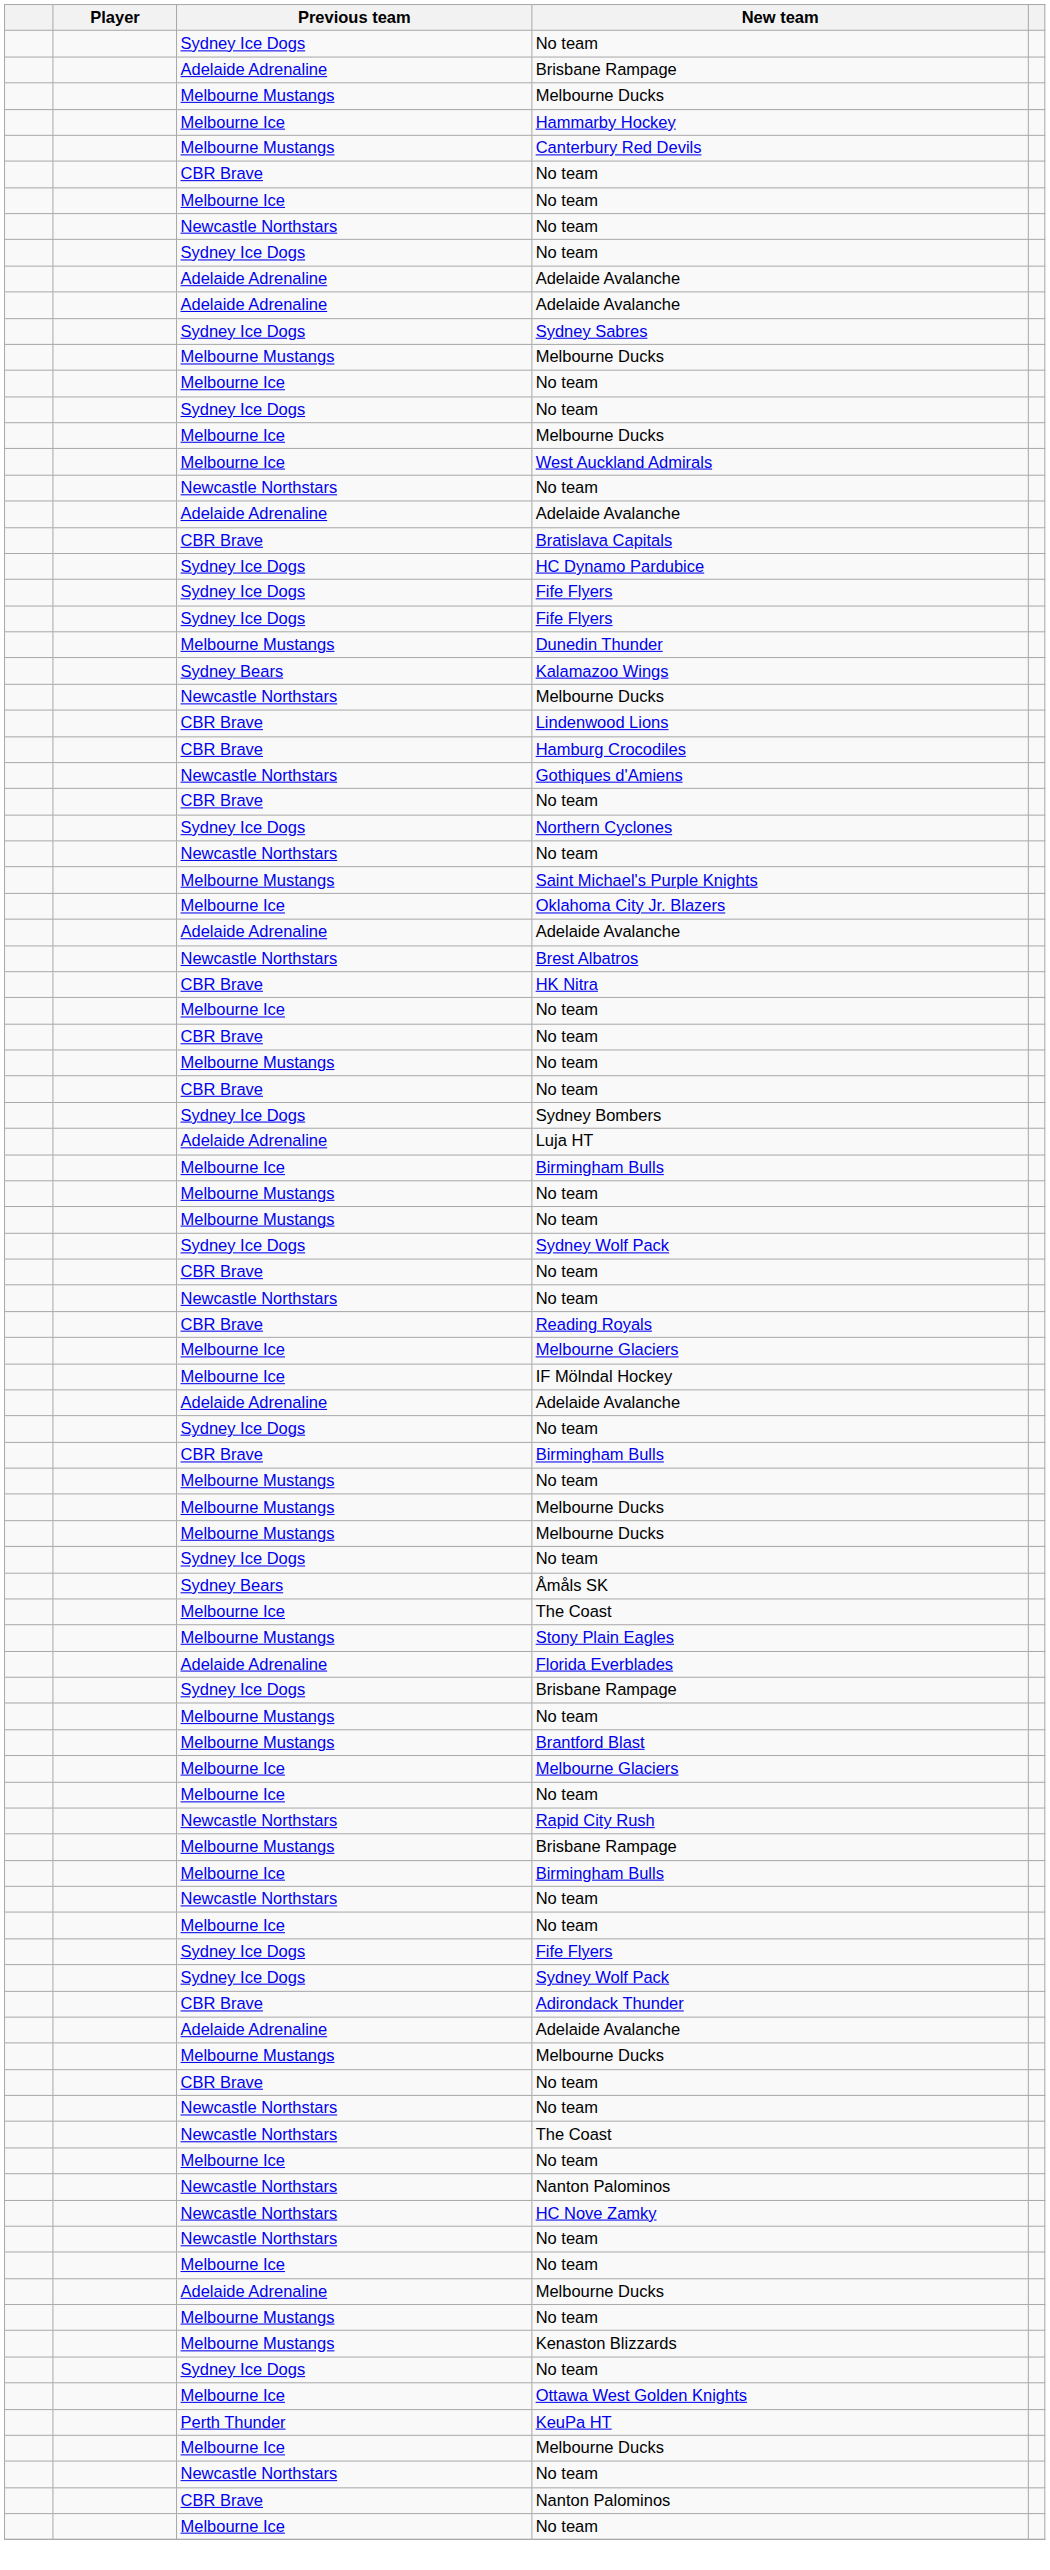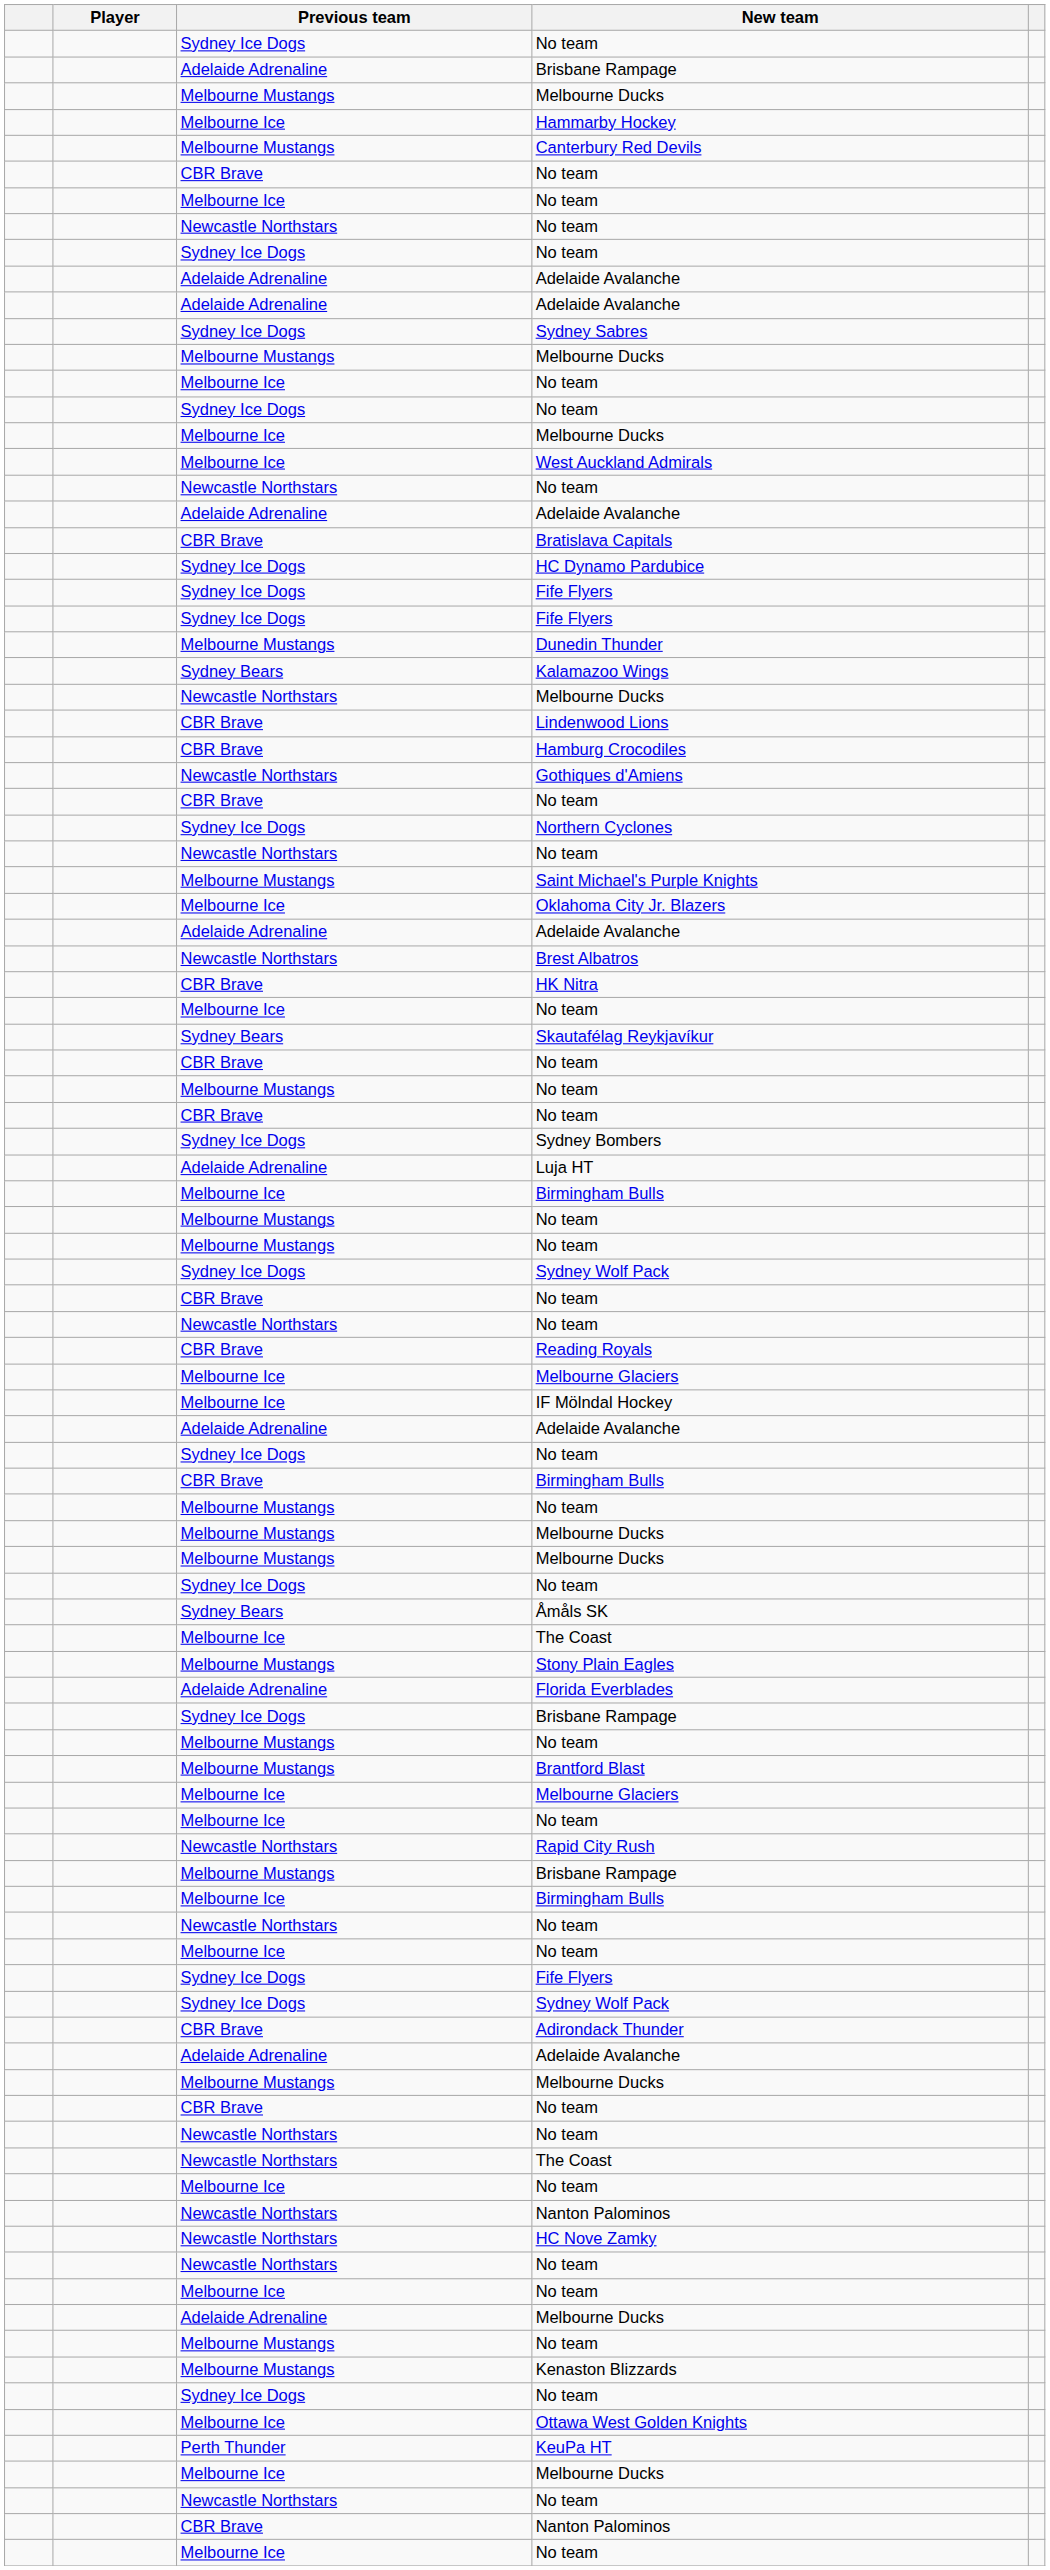 <table class="sortable wikitable" width=80% font-size=90%>
 <tr>
 <th width=40></th>
 <th>Player</th>
 <th>Previous team</th>
 <th>New team</th>
 <th class="unsortable"></th>
 </tr>
 <tr>
 <td align="center"></td>
 <td></td>
 <td><a href='#'>Sydney Ice Dogs</a></td>
 <td>No team</td>
 <td></td>
 </tr>
 <tr>
 <td align="center"></td>
 <td></td>
 <td><a href='#'>Adelaide Adrenaline</a></td>
 <td>Brisbane Rampage</td>
 <td></td>
 </tr>
 <tr>
 <td align="center"></td>
 <td></td>
 <td><a href='#'>Melbourne Mustangs</a></td>
 <td>Melbourne Ducks</td>
 <td></td>
 </tr>
 <tr>
 <td align="center"></td>
 <td></td>
 <td><a href='#'>Melbourne Ice</a></td>
 <td><a href='#'>Hammarby Hockey</a></td>
 <td></td>
 </tr>
 <tr>
 <td align="center"></td>
 <td></td>
 <td><a href='#'>Melbourne Mustangs</a></td>
 <td><a href='#'>Canterbury Red Devils</a></td>
 <td></td>
 </tr>
 <tr>
 <td align="center"></td>
 <td></td>
 <td><a href='#'>CBR Brave</a></td>
 <td>No team</td>
 <td></td>
 </tr>
 <tr>
 <td align="center"></td>
 <td></td>
 <td><a href='#'>Melbourne Ice</a></td>
 <td>No team</td>
 <td></td>
 </tr>
 <tr>
 <td align="center"></td>
 <td></td>
 <td><a href='#'>Newcastle Northstars</a></td>
 <td>No team</td>
 <td></td>
 </tr>
 <tr>
 <td align="center"></td>
 <td></td>
 <td><a href='#'>Sydney Ice Dogs</a></td>
 <td>No team</td>
 <td></td>
 </tr>
 <tr>
 <td align="center"></td>
 <td></td>
 <td><a href='#'>Adelaide Adrenaline</a></td>
 <td>Adelaide Avalanche</td>
 <td></td>
 </tr>
 <tr>
 <td align="center"></td>
 <td></td>
 <td><a href='#'>Adelaide Adrenaline</a></td>
 <td>Adelaide Avalanche</td>
 <td></td>
 </tr>
 <tr>
 <td align="center"></td>
 <td></td>
 <td><a href='#'>Sydney Ice Dogs</a></td>
 <td><a href='#'>Sydney Sabres</a></td>
 <td></td>
 </tr>
 <tr>
 <td align="center"></td>
 <td></td>
 <td><a href='#'>Melbourne Mustangs</a></td>
 <td>Melbourne Ducks</td>
 <td></td>
 </tr>
 <tr>
 <td align="center"></td>
 <td></td>
 <td><a href='#'>Melbourne Ice</a></td>
 <td>No team</td>
 <td></td>
 </tr>
 <tr>
 <td align="center"></td>
 <td></td>
 <td><a href='#'>Sydney Ice Dogs</a></td>
 <td>No team</td>
 <td></td>
 </tr>
 <tr>
 <td align="center"></td>
 <td></td>
 <td><a href='#'>Melbourne Ice</a></td>
 <td>Melbourne Ducks</td>
 <td></td>
 </tr>
 <tr>
 <td align="center"></td>
 <td></td>
 <td><a href='#'>Melbourne Ice</a></td>
 <td><a href='#'>West Auckland Admirals</a></td>
 <td></td>
 </tr>
 <tr>
 <td align="center"></td>
 <td></td>
 <td><a href='#'>Newcastle Northstars</a></td>
 <td>No team</td>
 <td></td>
 </tr>
 <tr>
 <td align="center"></td>
 <td></td>
 <td><a href='#'>Adelaide Adrenaline</a></td>
 <td>Adelaide Avalanche</td>
 <td></td>
 </tr>
 <tr>
 <td align="center"></td>
 <td></td>
 <td><a href='#'>CBR Brave</a></td>
 <td><a href='#'>Bratislava Capitals</a></td>
 <td></td>
 </tr>
 <tr>
 <td align="center"></td>
 <td></td>
 <td><a href='#'>Sydney Ice Dogs</a></td>
 <td><a href='#'>HC Dynamo Pardubice</a></td>
 <td></td>
 </tr>
 <tr>
 <td align="center"></td>
 <td></td>
 <td><a href='#'>Sydney Ice Dogs</a></td>
 <td><a href='#'>Fife Flyers</a></td>
 <td></td>
 </tr>
 <tr>
 <td align="center"></td>
 <td></td>
 <td><a href='#'>Sydney Ice Dogs</a></td>
 <td><a href='#'>Fife Flyers</a></td>
 <td></td>
 </tr>
 <tr>
 <td align="center"></td>
 <td></td>
 <td><a href='#'>Melbourne Mustangs</a></td>
 <td><a href='#'>Dunedin Thunder</a></td>
 <td></td>
 </tr>
 <tr>
 <td align="center"></td>
 <td></td>
 <td><a href='#'>Sydney Bears</a></td>
 <td><a href='#'>Kalamazoo Wings</a></td>
 <td></td>
 </tr>
 <tr>
 <td align="center"></td>
 <td></td>
 <td><a href='#'>Newcastle Northstars</a></td>
 <td>Melbourne Ducks</td>
 <td></td>
 </tr>
 <tr>
 <td align="center"></td>
 <td></td>
 <td><a href='#'>CBR Brave</a></td>
 <td><a href='#'>Lindenwood Lions</a></td>
 <td></td>
 </tr>
 <tr>
 <td align="center"></td>
 <td></td>
 <td><a href='#'>CBR Brave</a></td>
 <td><a href='#'>Hamburg Crocodiles</a></td>
 <td></td>
 </tr>
 <tr>
 <td align="center"></td>
 <td></td>
 <td><a href='#'>Newcastle Northstars</a></td>
 <td><a href='#'>Gothiques d'Amiens</a></td>
 <td></td>
 </tr>
 <tr>
 <td align="center"></td>
 <td></td>
 <td><a href='#'>CBR Brave</a></td>
 <td>No team</td>
 <td></td>
 </tr>
 <tr>
 <td align="center"></td>
 <td></td>
 <td><a href='#'>Sydney Ice Dogs</a></td>
 <td><a href='#'>Northern Cyclones</a></td>
 <td></td>
 </tr>
 <tr>
 <td align="center"></td>
 <td></td>
 <td><a href='#'>Newcastle Northstars</a></td>
 <td>No team</td>
 <td></td>
 </tr>
 <tr>
 <td align="center"></td>
 <td></td>
 <td><a href='#'>Melbourne Mustangs</a></td>
 <td><a href='#'>Saint Michael's Purple Knights</a></td>
 <td></td>
 </tr>
 <tr>
 <td align="center"></td>
 <td></td>
 <td><a href='#'>Melbourne Ice</a></td>
 <td><a href='#'>Oklahoma City Jr. Blazers</a></td>
 <td></td>
 </tr>
 <tr>
 <td align="center"></td>
 <td></td>
 <td><a href='#'>Adelaide Adrenaline</a></td>
 <td>Adelaide Avalanche</td>
 <td></td>
 </tr>
 <tr>
 <td align="center"></td>
 <td></td>
 <td><a href='#'>Newcastle Northstars</a></td>
 <td><a href='#'>Brest Albatros</a></td>
 <td></td>
 </tr>
 <tr>
 <td align="center"></td>
 <td></td>
 <td><a href='#'>CBR Brave</a></td>
 <td><a href='#'>HK Nitra</a></td>
 <td></td>
 </tr>
 <tr>
 <td align="center"></td>
 <td></td>
 <td><a href='#'>Melbourne Ice</a></td>
 <td>No team</td>
+<td></td>
+</tr>
+<tr>
+<td align="center"></td>
+<td></td>
+<td><a href='#'>Sydney Bears</a></td>
+<td><a href='#'>Skautafélag Reykjavíkur</a></td>
 <td></td>
 </tr>
 <tr>
 <td align="center"></td>
 <td></td>
 <td><a href='#'>CBR Brave</a></td>
 <td>No team</td>
 <td></td>
 </tr>
 <tr>
 <td align="center"></td>
 <td></td>
 <td><a href='#'>Melbourne Mustangs</a></td>
 <td>No team</td>
 <td></td>
 </tr>
 <tr>
 <td align="center"></td>
 <td></td>
 <td><a href='#'>CBR Brave</a></td>
 <td>No team</td>
 <td></td>
 </tr>
 <tr>
 <td align="center"></td>
 <td></td>
 <td><a href='#'>Sydney Ice Dogs</a></td>
 <td>Sydney Bombers</td>
 <td></td>
 </tr>
 <tr>
 <td align="center"></td>
 <td></td>
 <td><a href='#'>Adelaide Adrenaline</a></td>
 <td>Luja HT</td>
 <td></td>
 </tr>
 <tr>
 <td align="center"></td>
 <td></td>
 <td><a href='#'>Melbourne Ice</a></td>
 <td><a href='#'>Birmingham Bulls</a></td>
 <td></td>
 </tr>
 <tr>
 <td align="center"></td>
 <td></td>
 <td><a href='#'>Melbourne Mustangs</a></td>
 <td>No team</td>
 <td></td>
 </tr>
 <tr>
 <td align="center"></td>
 <td></td>
 <td><a href='#'>Melbourne Mustangs</a></td>
 <td>No team</td>
 <td></td>
 </tr>
 <tr>
 <td align="center"></td>
 <td></td>
 <td><a href='#'>Sydney Ice Dogs</a></td>
 <td><a href='#'>Sydney Wolf Pack</a></td>
 <td></td>
 </tr>
 <tr>
 <td align="center"></td>
 <td></td>
 <td><a href='#'>CBR Brave</a></td>
 <td>No team</td>
 <td></td>
 </tr>
 <tr>
 <td align="center"></td>
 <td></td>
 <td><a href='#'>Newcastle Northstars</a></td>
 <td>No team</td>
 <td></td>
 </tr>
 <tr>
 <td align="center"></td>
 <td></td>
 <td><a href='#'>CBR Brave</a></td>
 <td><a href='#'>Reading Royals</a></td>
 <td></td>
 </tr>
 <tr>
 <td align="center"></td>
 <td></td>
 <td><a href='#'>Melbourne Ice</a></td>
 <td><a href='#'>Melbourne Glaciers</a></td>
 <td></td>
 </tr>
 <tr>
 <td align="center"></td>
 <td></td>
 <td><a href='#'>Melbourne Ice</a></td>
 <td>IF Mölndal Hockey</td>
 <td></td>
 </tr>
 <tr>
 <td align="center"></td>
 <td></td>
 <td><a href='#'>Adelaide Adrenaline</a></td>
 <td>Adelaide Avalanche</td>
 <td></td>
 </tr>
 <tr>
 <td align="center"></td>
 <td></td>
 <td><a href='#'>Sydney Ice Dogs</a></td>
 <td>No team</td>
 <td></td>
 </tr>
 <tr>
 <td align="center"></td>
 <td></td>
 <td><a href='#'>CBR Brave</a></td>
 <td><a href='#'>Birmingham Bulls</a></td>
 <td></td>
 </tr>
 <tr>
 <td align="center"></td>
 <td></td>
 <td><a href='#'>Melbourne Mustangs</a></td>
 <td>No team</td>
 <td></td>
 </tr>
 <tr>
 <td align="center"></td>
 <td></td>
 <td><a href='#'>Melbourne Mustangs</a></td>
 <td>Melbourne Ducks</td>
 <td></td>
 </tr>
 <tr>
 <td align="center"></td>
 <td></td>
 <td><a href='#'>Melbourne Mustangs</a></td>
 <td>Melbourne Ducks</td>
 <td></td>
 </tr>
 <tr>
 <td align="center"></td>
 <td></td>
 <td><a href='#'>Sydney Ice Dogs</a></td>
 <td>No team</td>
 <td></td>
 </tr>
 <tr>
 <td align="center"></td>
 <td></td>
 <td><a href='#'>Sydney Bears</a></td>
 <td>Åmåls SK</td>
 <td></td>
 </tr>
 <tr>
 <td align="center"></td>
 <td></td>
 <td><a href='#'>Melbourne Ice</a></td>
 <td>The Coast</td>
 <td></td>
 </tr>
 <tr>
 <td align="center"></td>
 <td></td>
 <td><a href='#'>Melbourne Mustangs</a></td>
 <td><a href='#'>Stony Plain Eagles</a></td>
 <td></td>
 </tr>
 <tr>
 <td align="center"></td>
 <td></td>
 <td><a href='#'>Adelaide Adrenaline</a></td>
 <td><a href='#'>Florida Everblades</a></td>
 <td></td>
 </tr>
 <tr>
 <td align="center"></td>
 <td></td>
 <td><a href='#'>Sydney Ice Dogs</a></td>
 <td>Brisbane Rampage</td>
 <td></td>
 </tr>
 <tr>
 <td align="center"></td>
 <td></td>
 <td><a href='#'>Melbourne Mustangs</a></td>
 <td>No team</td>
 <td></td>
 </tr>
 <tr>
 <td align="center"></td>
 <td></td>
 <td><a href='#'>Melbourne Mustangs</a></td>
 <td><a href='#'>Brantford Blast</a></td>
 <td></td>
 </tr>
 <tr>
 <td align="center"></td>
 <td></td>
 <td><a href='#'>Melbourne Ice</a></td>
 <td><a href='#'>Melbourne Glaciers</a></td>
 <td></td>
 </tr>
 <tr>
 <td align="center"></td>
 <td></td>
 <td><a href='#'>Melbourne Ice</a></td>
 <td>No team</td>
 <td></td>
 </tr>
 <tr>
 <td align="center"></td>
 <td></td>
 <td><a href='#'>Newcastle Northstars</a></td>
 <td><a href='#'>Rapid City Rush</a></td>
 <td></td>
 </tr>
 <tr>
 <td align="center"></td>
 <td></td>
 <td><a href='#'>Melbourne Mustangs</a></td>
 <td>Brisbane Rampage</td>
 <td></td>
 </tr>
 <tr>
 <td align="center"></td>
 <td></td>
 <td><a href='#'>Melbourne Ice</a></td>
 <td><a href='#'>Birmingham Bulls</a></td>
 <td></td>
 </tr>
 <tr>
 <td align="center"></td>
 <td></td>
 <td><a href='#'>Newcastle Northstars</a></td>
 <td>No team</td>
 <td></td>
 </tr>
 <tr>
 <td align="center"></td>
 <td></td>
 <td><a href='#'>Melbourne Ice</a></td>
 <td>No team</td>
 <td></td>
 </tr>
 <tr>
 <td align="center"></td>
 <td></td>
 <td><a href='#'>Sydney Ice Dogs</a></td>
 <td><a href='#'>Fife Flyers</a></td>
 <td></td>
 </tr>
 <tr>
 <td align="center"></td>
 <td></td>
 <td><a href='#'>Sydney Ice Dogs</a></td>
 <td><a href='#'>Sydney Wolf Pack</a></td>
 <td></td>
 </tr>
 <tr>
 <td align="center"></td>
 <td></td>
 <td><a href='#'>CBR Brave</a></td>
 <td><a href='#'>Adirondack Thunder</a></td>
 <td></td>
 </tr>
 <tr>
 <td align="center"></td>
 <td></td>
 <td><a href='#'>Adelaide Adrenaline</a></td>
 <td>Adelaide Avalanche</td>
 <td></td>
 </tr>
 <tr>
 <td align="center"></td>
 <td></td>
 <td><a href='#'>Melbourne Mustangs</a></td>
 <td>Melbourne Ducks</td>
 <td></td>
 </tr>
 <tr>
 <td align="center"></td>
 <td></td>
 <td><a href='#'>CBR Brave</a></td>
 <td>No team</td>
 <td></td>
 </tr>
 <tr>
 <td align="center"></td>
 <td></td>
 <td><a href='#'>Newcastle Northstars</a></td>
 <td>No team</td>
 <td></td>
 </tr>
 <tr>
 <td align="center"></td>
 <td></td>
 <td><a href='#'>Newcastle Northstars</a></td>
 <td>The Coast</td>
 <td></td>
 </tr>
 <tr>
 <td align="center"></td>
 <td></td>
 <td><a href='#'>Melbourne Ice</a></td>
 <td>No team</td>
 <td></td>
 </tr>
 <tr>
 <td align="center"></td>
 <td></td>
 <td><a href='#'>Newcastle Northstars</a></td>
 <td>Nanton Palominos</td>
 <td></td>
 </tr>
 <tr>
 <td align="center"></td>
 <td></td>
 <td><a href='#'>Newcastle Northstars</a></td>
 <td><a href='#'>HC Nove Zamky</a></td>
 <td></td>
 </tr>
 <tr>
 <td align="center"></td>
 <td></td>
 <td><a href='#'>Newcastle Northstars</a></td>
 <td>No team</td>
 <td></td>
 </tr>
 <tr>
 <td align="center"></td>
 <td></td>
 <td><a href='#'>Melbourne Ice</a></td>
 <td>No team</td>
 <td></td>
 </tr>
 <tr>
 <td align="center"></td>
 <td></td>
 <td><a href='#'>Adelaide Adrenaline</a></td>
 <td>Melbourne Ducks</td>
 <td></td>
 </tr>
 <tr>
 <td align="center"></td>
 <td></td>
 <td><a href='#'>Melbourne Mustangs</a></td>
 <td>No team</td>
 <td></td>
 </tr>
 <tr>
 <td align="center"></td>
 <td></td>
 <td><a href='#'>Melbourne Mustangs</a></td>
 <td>Kenaston Blizzards</td>
 <td></td>
 </tr>
 <tr>
 <td align="center"></td>
 <td></td>
 <td><a href='#'>Sydney Ice Dogs</a></td>
 <td>No team</td>
 <td></td>
 </tr>
 <tr>
 <td align="center"></td>
 <td></td>
 <td><a href='#'>Melbourne Ice</a></td>
 <td><a href='#'>Ottawa West Golden Knights</a></td>
 <td></td>
 </tr>
 <tr>
 <td align="center"></td>
 <td></td>
 <td><a href='#'>Perth Thunder</a></td>
 <td><a href='#'>KeuPa HT</a></td>
 <td></td>
 </tr>
 <tr>
 <td align="center"></td>
 <td></td>
 <td><a href='#'>Melbourne Ice</a></td>
 <td>Melbourne Ducks</td>
 <td></td>
 </tr>
 <tr>
 <td align="center"></td>
 <td></td>
 <td><a href='#'>Newcastle Northstars</a></td>
 <td>No team</td>
 <td></td>
 </tr>
 <tr>
 <td align="center"></td>
 <td></td>
 <td><a href='#'>CBR Brave</a></td>
 <td>Nanton Palominos</td>
 <td></td>
 </tr>
 <tr>
 <td align="center"></td>
 <td></td>
 <td><a href='#'>Melbourne Ice</a></td>
 <td>No team</td>
 <td></td>
 </tr>
 <tr>
 </tr>
 </table>
